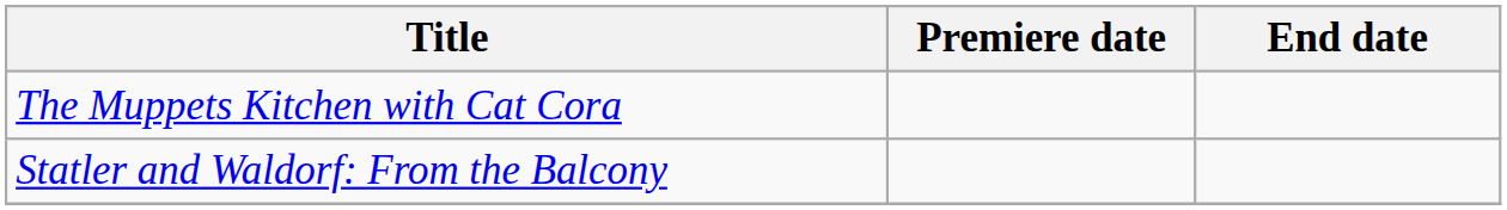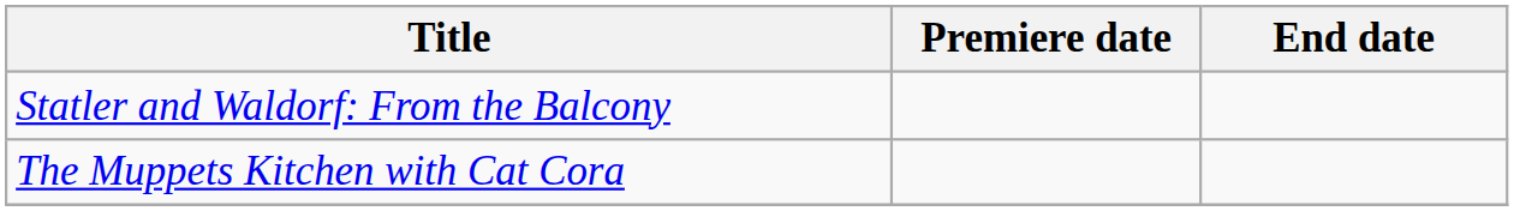 <table class="wikitable sortable">
 <tr>
 <th width=331>Title</th>
 <th width=110>Premiere date</th>
 <th width=110>End date</th>
 </tr>
 <tr>
-<td><em><a href='#'>The Muppets Kitchen with Cat Cora</a></em></td>
+<td><em><a href='#'>Statler and Waldorf: From the Balcony</a></em></td>
 <td></td>
 <td></td>
 </tr>
 <tr>
-<td><em><a href='#'>Statler and Waldorf: From the Balcony</a></em></td>
+<td><em><a href='#'>The Muppets Kitchen with Cat Cora</a></em></td>
 <td></td>
 <td></td>
 </tr>
 <tr>
 </tr>
 </table>
